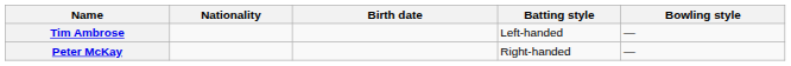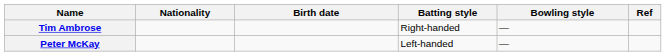 <table class="wikitable plainrowheaders" style="font-size:95%; width:80%;">
 <tr>
 <th scope="col" style="width:20%;">Name</th>
 <th scope="col" style="width:15%;">Nationality</th>
 <th scope="col" style="width:25%;">Birth date</th>
 <th scope="col" style="width:15%;">Batting style</th>
 <th scope="col" style="width:20%;">Bowling style</th>
+<th scope="col" style="width:5%;">Ref</th>
 </tr>
 <tr>
 <th scope="row"><a href='#'>Tim Ambrose</a></th>
 <td></td>
 <td></td>
-<td>Left-handed</td>
+<td>Right-handed</td>
 <td>—</td>
+<td></td>
 </tr>
 <tr>
 <th scope="row"><a href='#'>Peter McKay</a></th>
 <td></td>
 <td></td>
-<td>Right-handed</td>
+<td>Left-handed</td>
 <td>—</td>
+<td></td>
 </tr>
 </table>
